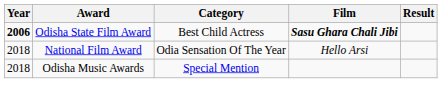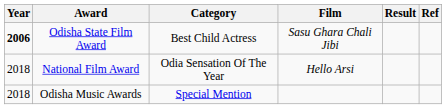 <table class="wikitable" style="text-align:center;">
 <tr>
 <th>Year</th>
 <th>Award</th>
 <th>Category</th>
 <th>Film</th>
 <th>Result</th>
+<th>Ref</th>
 </tr>
 <tr>
 <td><strong>2006</strong></td>
 <td><a href='#'>Odisha State Film Award</a></td>
 <td>Best Child Actress</td>
-<td><strong><em>Sasu Ghara Chali Jibi</em></strong></td>
+<td><em>Sasu Ghara Chali Jibi</em></td>
+<td></td>
 <td></td>
 </tr>
 <tr>
 <td>2018</td>
 <td><a href='#'>National Film Award</a></td>
 <td>Odia Sensation Of The Year</td>
 <td><em>Hello Arsi</em></td>
 <td></td>
+<td></td>
 </tr>
 <tr>
 <td>2018</td>
 <td>Odisha Music Awards</td>
 <td><a href='#'>Special Mention</a></td>
 <td></td>
 <td></td>
+<td></td>
 </tr>
 </table>
